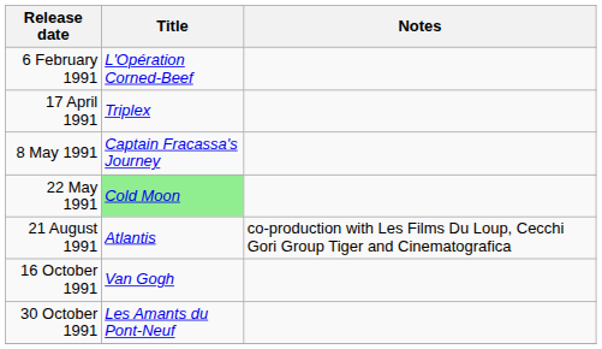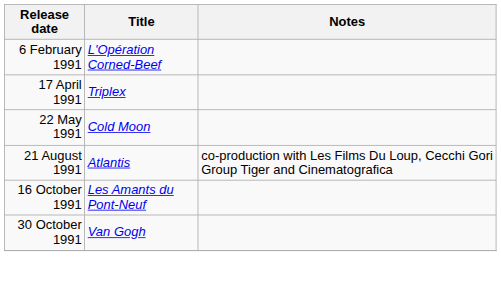 <table class="wikitable sortable">
 <tr>
 <th scope="col">Release date</th>
 <th>Title</th>
 <th>Notes</th>
 </tr>
 <tr>
 <td style="text-align:right;">6 February 1991</td>
 <td><em><a href='#'>L'Opération Corned-Beef</a></em></td>
 <td></td>
 </tr>
 <tr>
 <td style="text-align:right;">17 April 1991</td>
 <td><em><a href='#'>Triplex</a></em></td>
 <td></td>
 </tr>
 <tr>
-<td style="text-align:right;">8 May 1991</td>
-<td><em><a href='#'>Captain Fracassa's Journey</a></em></td>
-<td></td>
-</tr>
-<tr>
 <td style="text-align:right;">22 May 1991</td>
-<td style="background: lightgreen;"><em><a href='#'>Cold Moon</a></em></td>
+<td><em><a href='#'>Cold Moon</a></em></td>
 <td></td>
 </tr>
 <tr>
 <td style="text-align:right;">21 August 1991</td>
 <td><em><a href='#'>Atlantis</a></em></td>
 <td>co-production with Les Films Du Loup, Cecchi Gori Group Tiger and Cinematografica</td>
 </tr>
 <tr>
 <td style="text-align:right;">16 October 1991</td>
-<td><em><a href='#'>Van Gogh</a></em></td>
+<td><em><a href='#'>Les Amants du Pont-Neuf</a></em></td>
 <td></td>
 </tr>
 <tr>
 <td style="text-align:right;">30 October 1991</td>
-<td><em><a href='#'>Les Amants du Pont-Neuf</a></em></td>
+<td><em><a href='#'>Van Gogh</a></em></td>
 <td></td>
 </tr>
 <tr>
 </tr>
 </table>
